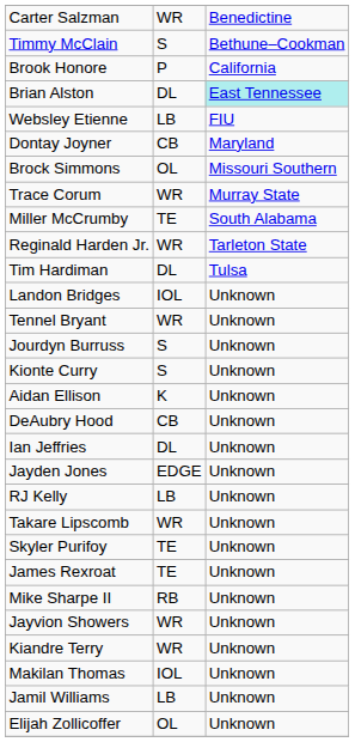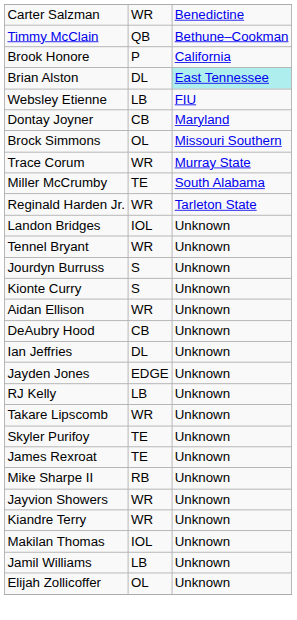 <table class="wikitable sortable">
 <tr>
 </tr>
 <tr>
 <td>Carter Salzman</td>
 <td>WR</td>
 <td><a href='#'>Benedictine</a></td>
 </tr>
 <tr>
 <td><a href='#'>Timmy McClain</a></td>
-<td>S</td>
+<td>QB</td>
 <td><a href='#'>Bethune–Cookman</a></td>
 </tr>
 <tr>
 <td>Brook Honore</td>
 <td>P</td>
 <td><a href='#'>California</a></td>
 </tr>
 <tr>
 <td>Brian Alston</td>
 <td>DL</td>
 <td style="background: paleturquoise;"><a href='#'>East Tennessee</a></td>
 </tr>
 <tr>
 <td>Websley Etienne</td>
 <td>LB</td>
 <td><a href='#'>FIU</a></td>
 </tr>
 <tr>
 <td>Dontay Joyner</td>
 <td>CB</td>
 <td><a href='#'>Maryland</a></td>
 </tr>
 <tr>
 <td>Brock Simmons</td>
 <td>OL</td>
 <td><a href='#'>Missouri Southern</a></td>
 </tr>
 <tr>
 <td>Trace Corum</td>
 <td>WR</td>
 <td><a href='#'>Murray State</a></td>
 </tr>
 <tr>
 <td>Miller McCrumby</td>
 <td>TE</td>
 <td><a href='#'>South Alabama</a></td>
 </tr>
 <tr>
 <td>Reginald Harden Jr.</td>
 <td>WR</td>
 <td><a href='#'>Tarleton State</a></td>
 </tr>
 <tr>
-<td>Tim Hardiman</td>
-<td>DL</td>
-<td><a href='#'>Tulsa</a></td>
-</tr>
-<tr>
 <td>Landon Bridges</td>
 <td>IOL</td>
 <td>Unknown</td>
 </tr>
 <tr>
 <td>Tennel Bryant</td>
 <td>WR</td>
 <td>Unknown</td>
 </tr>
 <tr>
 <td>Jourdyn Burruss</td>
 <td>S</td>
 <td>Unknown</td>
 </tr>
 <tr>
 <td>Kionte Curry</td>
 <td>S</td>
 <td>Unknown</td>
 </tr>
 <tr>
 <td>Aidan Ellison</td>
-<td>K</td>
+<td>WR</td>
 <td>Unknown</td>
 </tr>
 <tr>
 <td>DeAubry Hood</td>
 <td>CB</td>
 <td>Unknown</td>
 </tr>
 <tr>
 <td>Ian Jeffries</td>
 <td>DL</td>
 <td>Unknown</td>
 </tr>
 <tr>
 <td>Jayden Jones</td>
 <td>EDGE</td>
 <td>Unknown</td>
 </tr>
 <tr>
 <td>RJ Kelly</td>
 <td>LB</td>
 <td>Unknown</td>
 </tr>
 <tr>
 <td>Takare Lipscomb</td>
 <td>WR</td>
 <td>Unknown</td>
 </tr>
 <tr>
 <td>Skyler Purifoy</td>
 <td>TE</td>
 <td>Unknown</td>
 </tr>
 <tr>
 <td>James Rexroat</td>
 <td>TE</td>
 <td>Unknown</td>
 </tr>
 <tr>
 <td>Mike Sharpe II</td>
 <td>RB</td>
 <td>Unknown</td>
 </tr>
 <tr>
 <td>Jayvion Showers</td>
 <td>WR</td>
 <td>Unknown</td>
 </tr>
 <tr>
 <td>Kiandre Terry</td>
 <td>WR</td>
 <td>Unknown</td>
 </tr>
 <tr>
 <td>Makilan Thomas</td>
 <td>IOL</td>
 <td>Unknown</td>
 </tr>
 <tr>
 <td>Jamil Williams</td>
 <td>LB</td>
 <td>Unknown</td>
 </tr>
 <tr>
 <td>Elijah Zollicoffer</td>
 <td>OL</td>
 <td>Unknown</td>
 </tr>
 <tr>
 </tr>
 </table>
